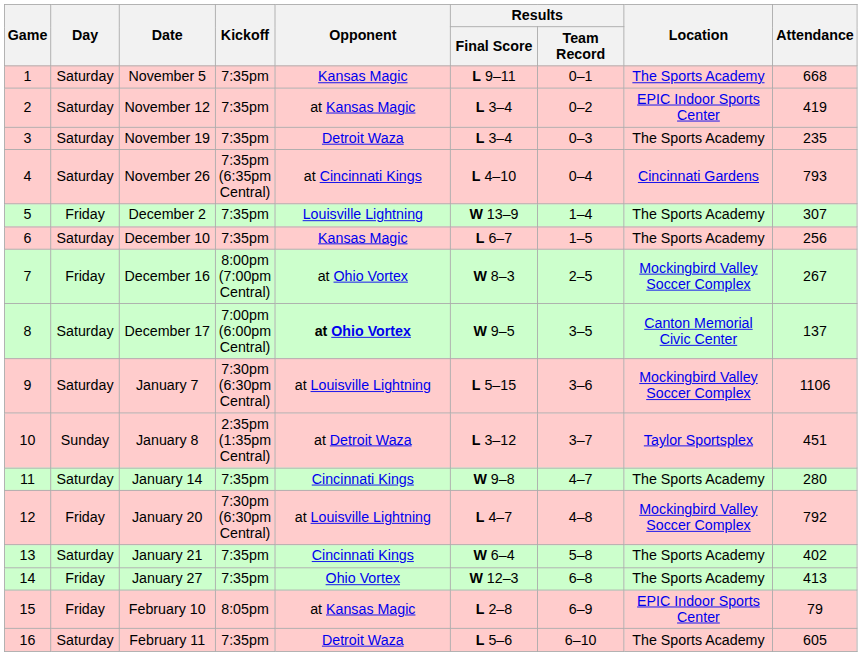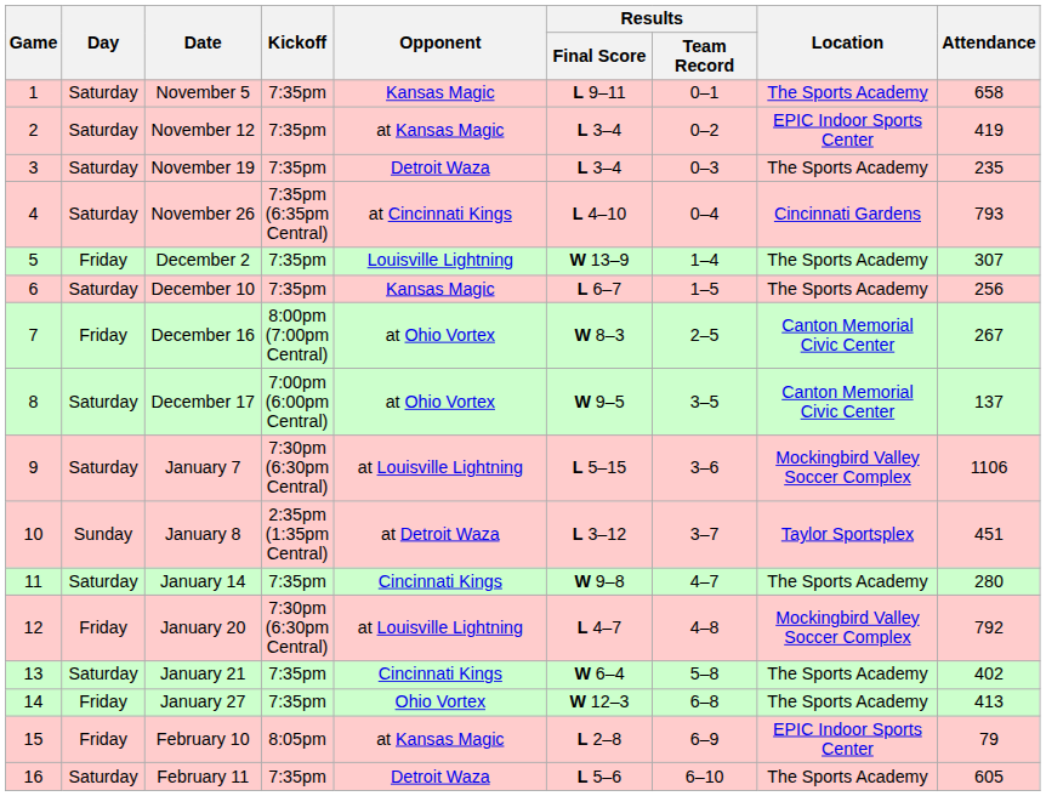 <table class="wikitable">
 <tr>
 <th rowspan="2" width="40">Game</th>
 <th rowspan="2" width="70">Day</th>
 <th rowspan="2" width="100">Date</th>
 <th rowspan="2" width="60">Kickoff</th>
 <th rowspan="2" width="190">Opponent</th>
 <th colspan="2" width="180">Results</th>
 <th rowspan="2" width="160">Location</th>
 <th rowspan="2" width="80">Attendance</th>
 </tr>
 <tr>
 <th width="90">Final Score</th>
 <th width="90">Team Record</th>
 </tr>
 <tr align="center" bgcolor="#FFCCCC">
 <td align="center">1</td>
 <td align="center">Saturday</td>
 <td align="center">November 5</td>
 <td align="center">7:35pm</td>
 <td align="center"><a href='#'>Kansas Magic</a></td>
 <td align="center"><strong>L</strong> 9–11</td>
 <td align="center">0–1</td>
 <td align="center"><a href='#'>The Sports Academy</a></td>
-<td align="center">668</td>
+<td align="center">658</td>
 </tr>
 <tr align="center" bgcolor="#FFCCCC">
 <td align="center">2</td>
 <td align="center">Saturday</td>
 <td align="center">November 12</td>
 <td align="center">7:35pm</td>
 <td align="center">at <a href='#'>Kansas Magic</a></td>
 <td align="center"><strong>L</strong> 3–4</td>
 <td align="center">0–2</td>
 <td align="center"><a href='#'>EPIC Indoor Sports Center</a></td>
 <td align="center">419</td>
 </tr>
 <tr align="center" bgcolor="#FFCCCC">
 <td align="center">3</td>
 <td align="center">Saturday</td>
 <td align="center">November 19</td>
 <td align="center">7:35pm</td>
 <td align="center"><a href='#'>Detroit Waza</a></td>
 <td align="center"><strong>L</strong> 3–4</td>
 <td align="center">0–3</td>
 <td align="center">The Sports Academy</td>
 <td align="center">235</td>
 </tr>
 <tr align="center" bgcolor="#FFCCCC">
 <td align="center">4</td>
 <td align="center">Saturday</td>
 <td align="center">November 26</td>
 <td align="center">7:35pm<br>(6:35pm Central)</td>
 <td align="center">at <a href='#'>Cincinnati Kings</a></td>
 <td align="center"><strong>L</strong> 4–10</td>
 <td align="center">0–4</td>
 <td align="center"><a href='#'>Cincinnati Gardens</a></td>
 <td align="center">793</td>
 </tr>
 <tr align="center" bgcolor="#CCFFCC">
 <td align="center">5</td>
 <td align="center">Friday</td>
 <td align="center">December 2</td>
 <td align="center">7:35pm</td>
 <td align="center"><a href='#'>Louisville Lightning</a></td>
 <td align="center"><strong>W</strong> 13–9</td>
 <td align="center">1–4</td>
 <td align="center">The Sports Academy</td>
 <td align="center">307</td>
 </tr>
 <tr align="center" bgcolor="#FFCCCC">
 <td align="center">6</td>
 <td align="center">Saturday</td>
 <td align="center">December 10</td>
 <td align="center">7:35pm</td>
 <td align="center"><a href='#'>Kansas Magic</a></td>
 <td align="center"><strong>L</strong> 6–7</td>
 <td align="center">1–5</td>
 <td align="center">The Sports Academy</td>
 <td align="center">256</td>
 </tr>
 <tr align="center" bgcolor="#CCFFCC">
 <td align="center">7</td>
 <td align="center">Friday</td>
 <td align="center">December 16</td>
 <td align="center">8:00pm<br>(7:00pm Central)</td>
 <td align="center">at <a href='#'>Ohio Vortex</a></td>
 <td align="center"><strong>W</strong> 8–3</td>
 <td align="center">2–5</td>
-<td align="center"><a href='#'>Mockingbird Valley Soccer Complex</a></td>
+<td align="center"><a href='#'>Canton Memorial Civic Center</a></td>
 <td align="center">267</td>
 </tr>
 <tr align="center" bgcolor="#CCFFCC">
 <td align="center">8</td>
 <td align="center">Saturday</td>
 <td align="center">December 17</td>
 <td align="center">7:00pm<br>(6:00pm Central)</td>
-<td align="center"><strong>at <a href='#'>Ohio Vortex</a></strong></td>
+<td align="center">at <a href='#'>Ohio Vortex</a></td>
 <td align="center"><strong>W</strong> 9–5</td>
 <td align="center">3–5</td>
 <td align="center"><a href='#'>Canton Memorial Civic Center</a></td>
 <td align="center">137</td>
 </tr>
 <tr align="center" bgcolor="#FFCCCC">
 <td align="center">9</td>
 <td align="center">Saturday</td>
 <td align="center">January 7</td>
 <td align="center">7:30pm<br>(6:30pm Central)</td>
 <td align="center">at <a href='#'>Louisville Lightning</a></td>
 <td align="center"><strong>L</strong> 5–15</td>
 <td align="center">3–6</td>
 <td align="center"><a href='#'>Mockingbird Valley Soccer Complex</a></td>
 <td align="center">1106</td>
 </tr>
 <tr align="center" bgcolor="#FFCCCC">
 <td align="center">10</td>
 <td align="center">Sunday</td>
 <td align="center">January 8</td>
 <td align="center">2:35pm<br>(1:35pm Central)</td>
 <td align="center">at <a href='#'>Detroit Waza</a></td>
 <td align="center"><strong>L</strong> 3–12</td>
 <td align="center">3–7</td>
 <td align="center"><a href='#'>Taylor Sportsplex</a></td>
 <td align="center">451</td>
 </tr>
 <tr align="center" bgcolor="#CCFFCC">
 <td align="center">11</td>
 <td align="center">Saturday</td>
 <td align="center">January 14</td>
 <td align="center">7:35pm</td>
 <td align="center"><a href='#'>Cincinnati Kings</a></td>
 <td align="center"><strong>W</strong> 9–8</td>
 <td align="center">4–7</td>
 <td align="center">The Sports Academy</td>
 <td align="center">280</td>
 </tr>
 <tr align="center" bgcolor="#FFCCCC">
 <td align="center">12</td>
 <td align="center">Friday</td>
 <td align="center">January 20</td>
 <td align="center">7:30pm<br>(6:30pm Central)</td>
 <td align="center">at <a href='#'>Louisville Lightning</a></td>
 <td align="center"><strong>L</strong> 4–7</td>
 <td align="center">4–8</td>
 <td align="center"><a href='#'>Mockingbird Valley Soccer Complex</a></td>
 <td align="center">792</td>
 </tr>
 <tr align="center" bgcolor="#CCFFCC">
 <td align="center">13</td>
 <td align="center">Saturday</td>
 <td align="center">January 21</td>
 <td align="center">7:35pm</td>
 <td align="center"><a href='#'>Cincinnati Kings</a></td>
 <td align="center"><strong>W</strong> 6–4</td>
 <td align="center">5–8</td>
 <td align="center">The Sports Academy</td>
 <td align="center">402</td>
 </tr>
 <tr align="center" bgcolor="#CCFFCC">
 <td align="center">14</td>
 <td align="center">Friday</td>
 <td align="center">January 27</td>
 <td align="center">7:35pm</td>
 <td align="center"><a href='#'>Ohio Vortex</a></td>
 <td align="center"><strong>W</strong> 12–3</td>
 <td align="center">6–8</td>
 <td align="center">The Sports Academy</td>
 <td align="center">413</td>
 </tr>
 <tr align="center" bgcolor="#FFCCCC">
 <td align="center">15</td>
 <td align="center">Friday</td>
 <td align="center">February 10</td>
 <td align="center">8:05pm</td>
 <td align="center">at <a href='#'>Kansas Magic</a></td>
 <td align="center"><strong>L</strong> 2–8</td>
 <td align="center">6–9</td>
 <td align="center"><a href='#'>EPIC Indoor Sports Center</a></td>
 <td align="center">79</td>
 </tr>
 <tr align="center" bgcolor="#FFCCCC">
 <td align="center">16</td>
 <td align="center">Saturday</td>
 <td align="center">February 11</td>
 <td align="center">7:35pm</td>
 <td align="center"><a href='#'>Detroit Waza</a></td>
 <td align="center"><strong>L</strong> 5–6</td>
 <td align="center">6–10</td>
 <td align="center">The Sports Academy</td>
 <td align="center">605</td>
 </tr>
 </table>
